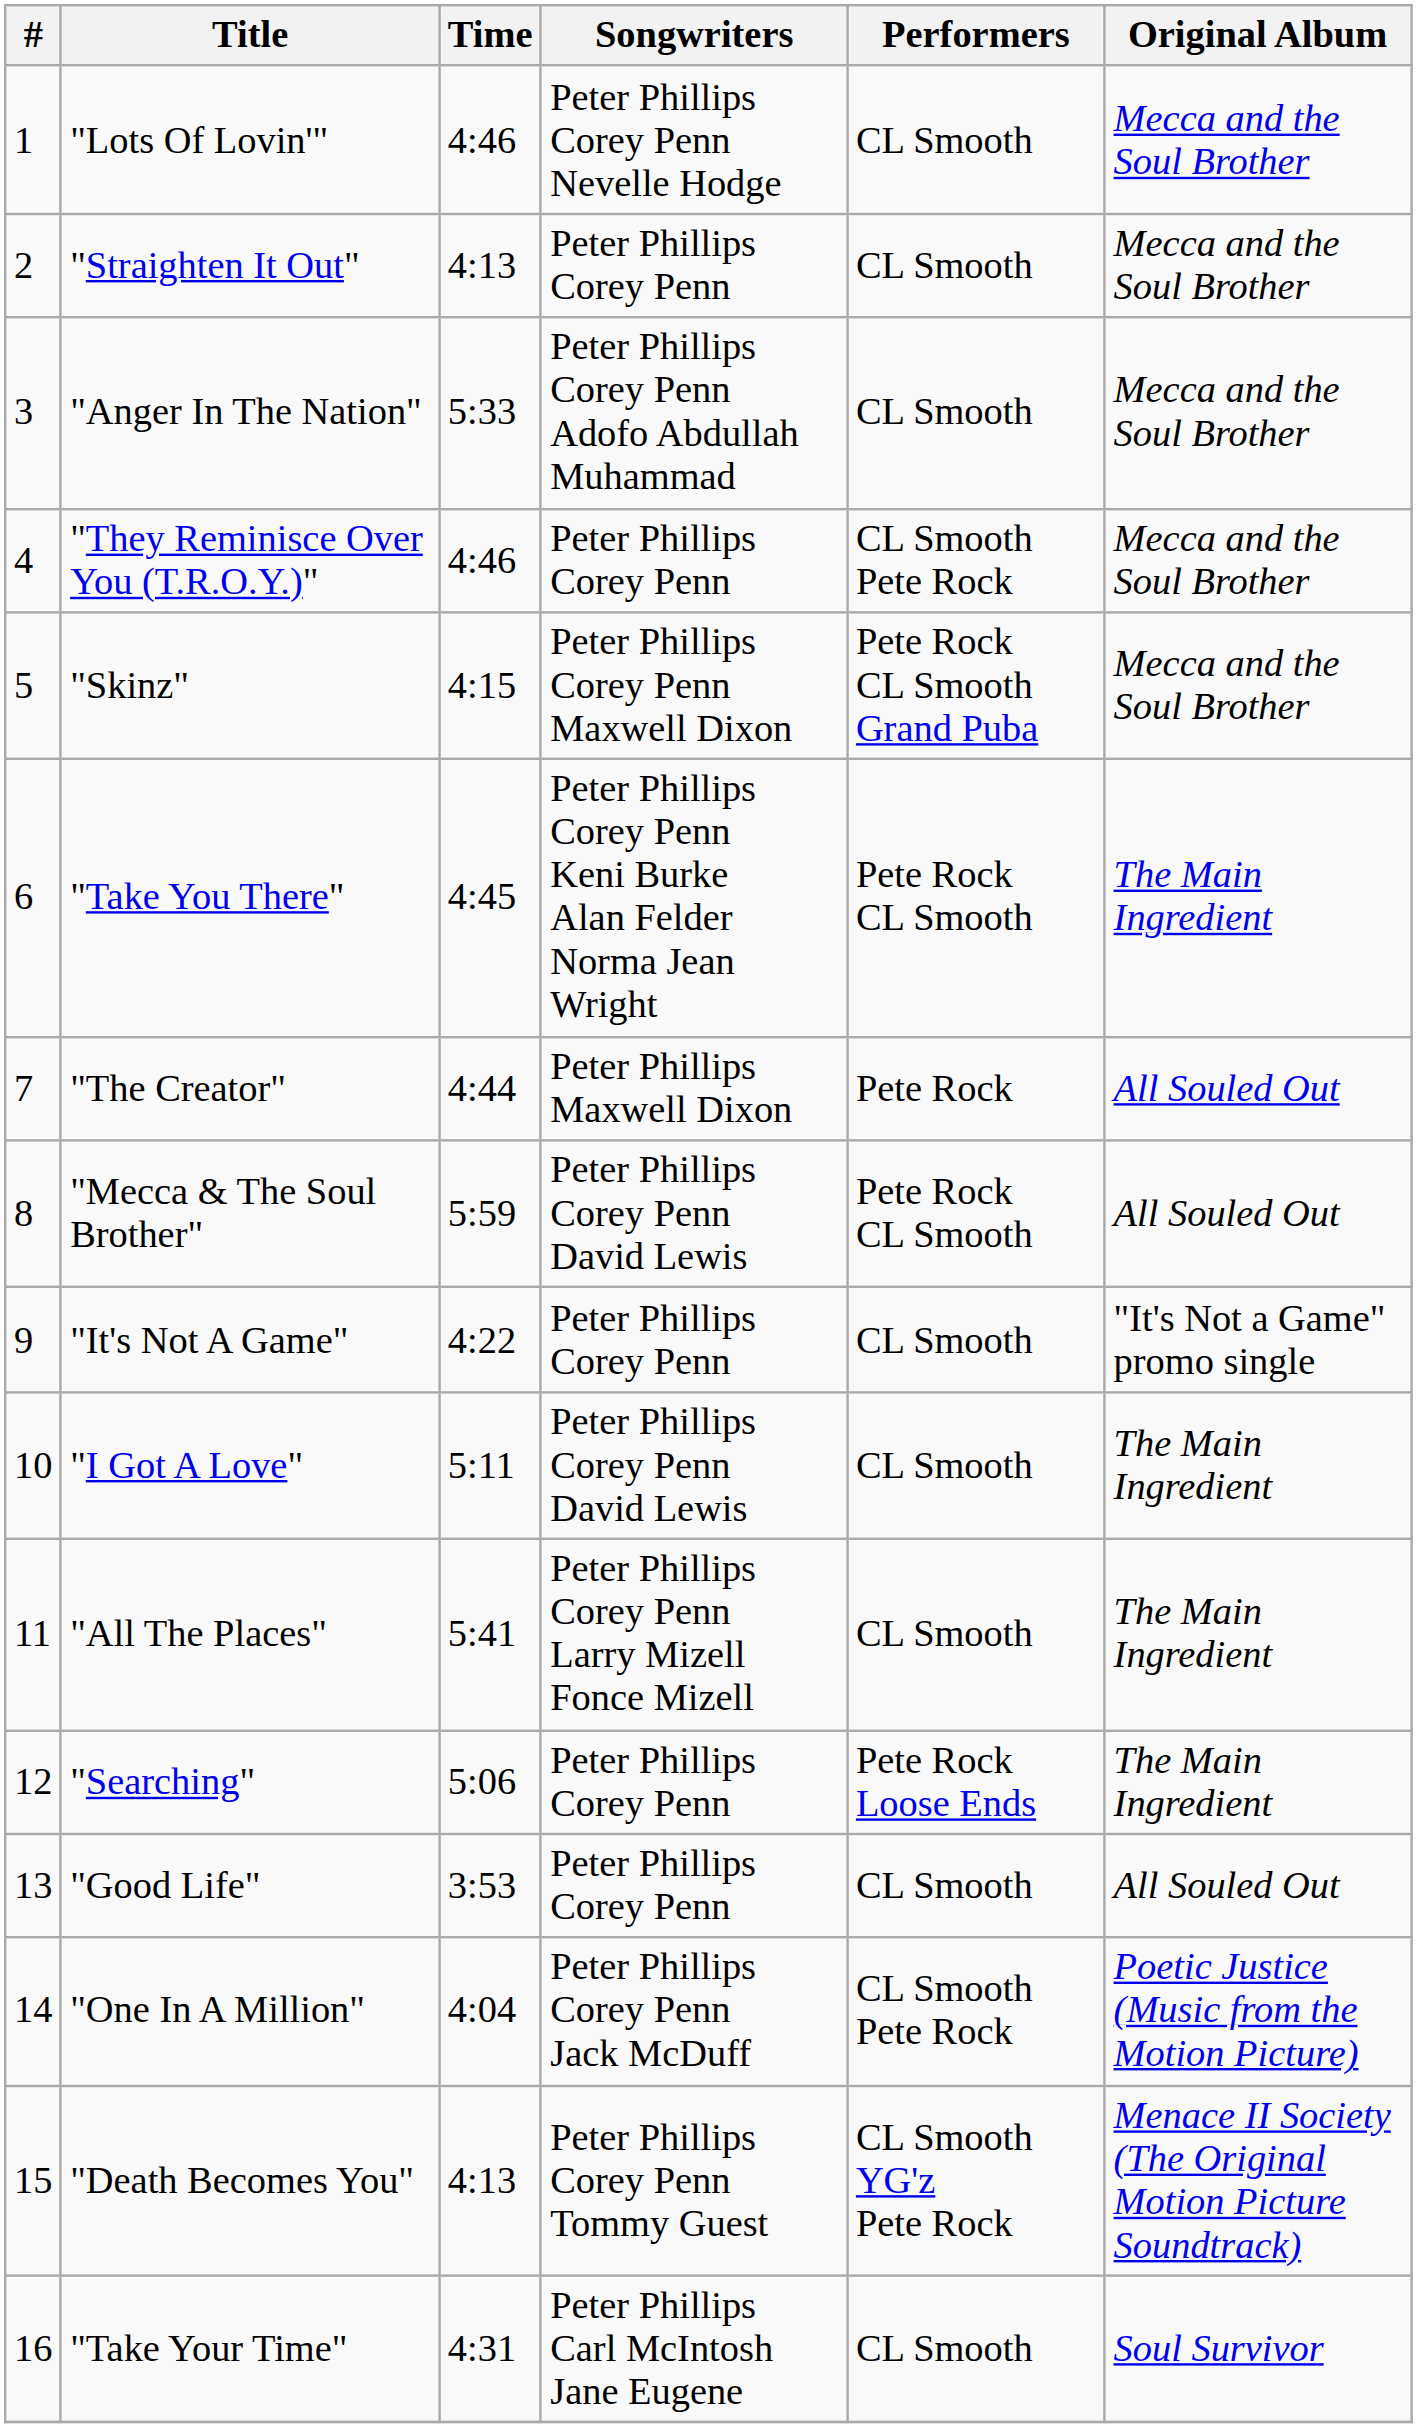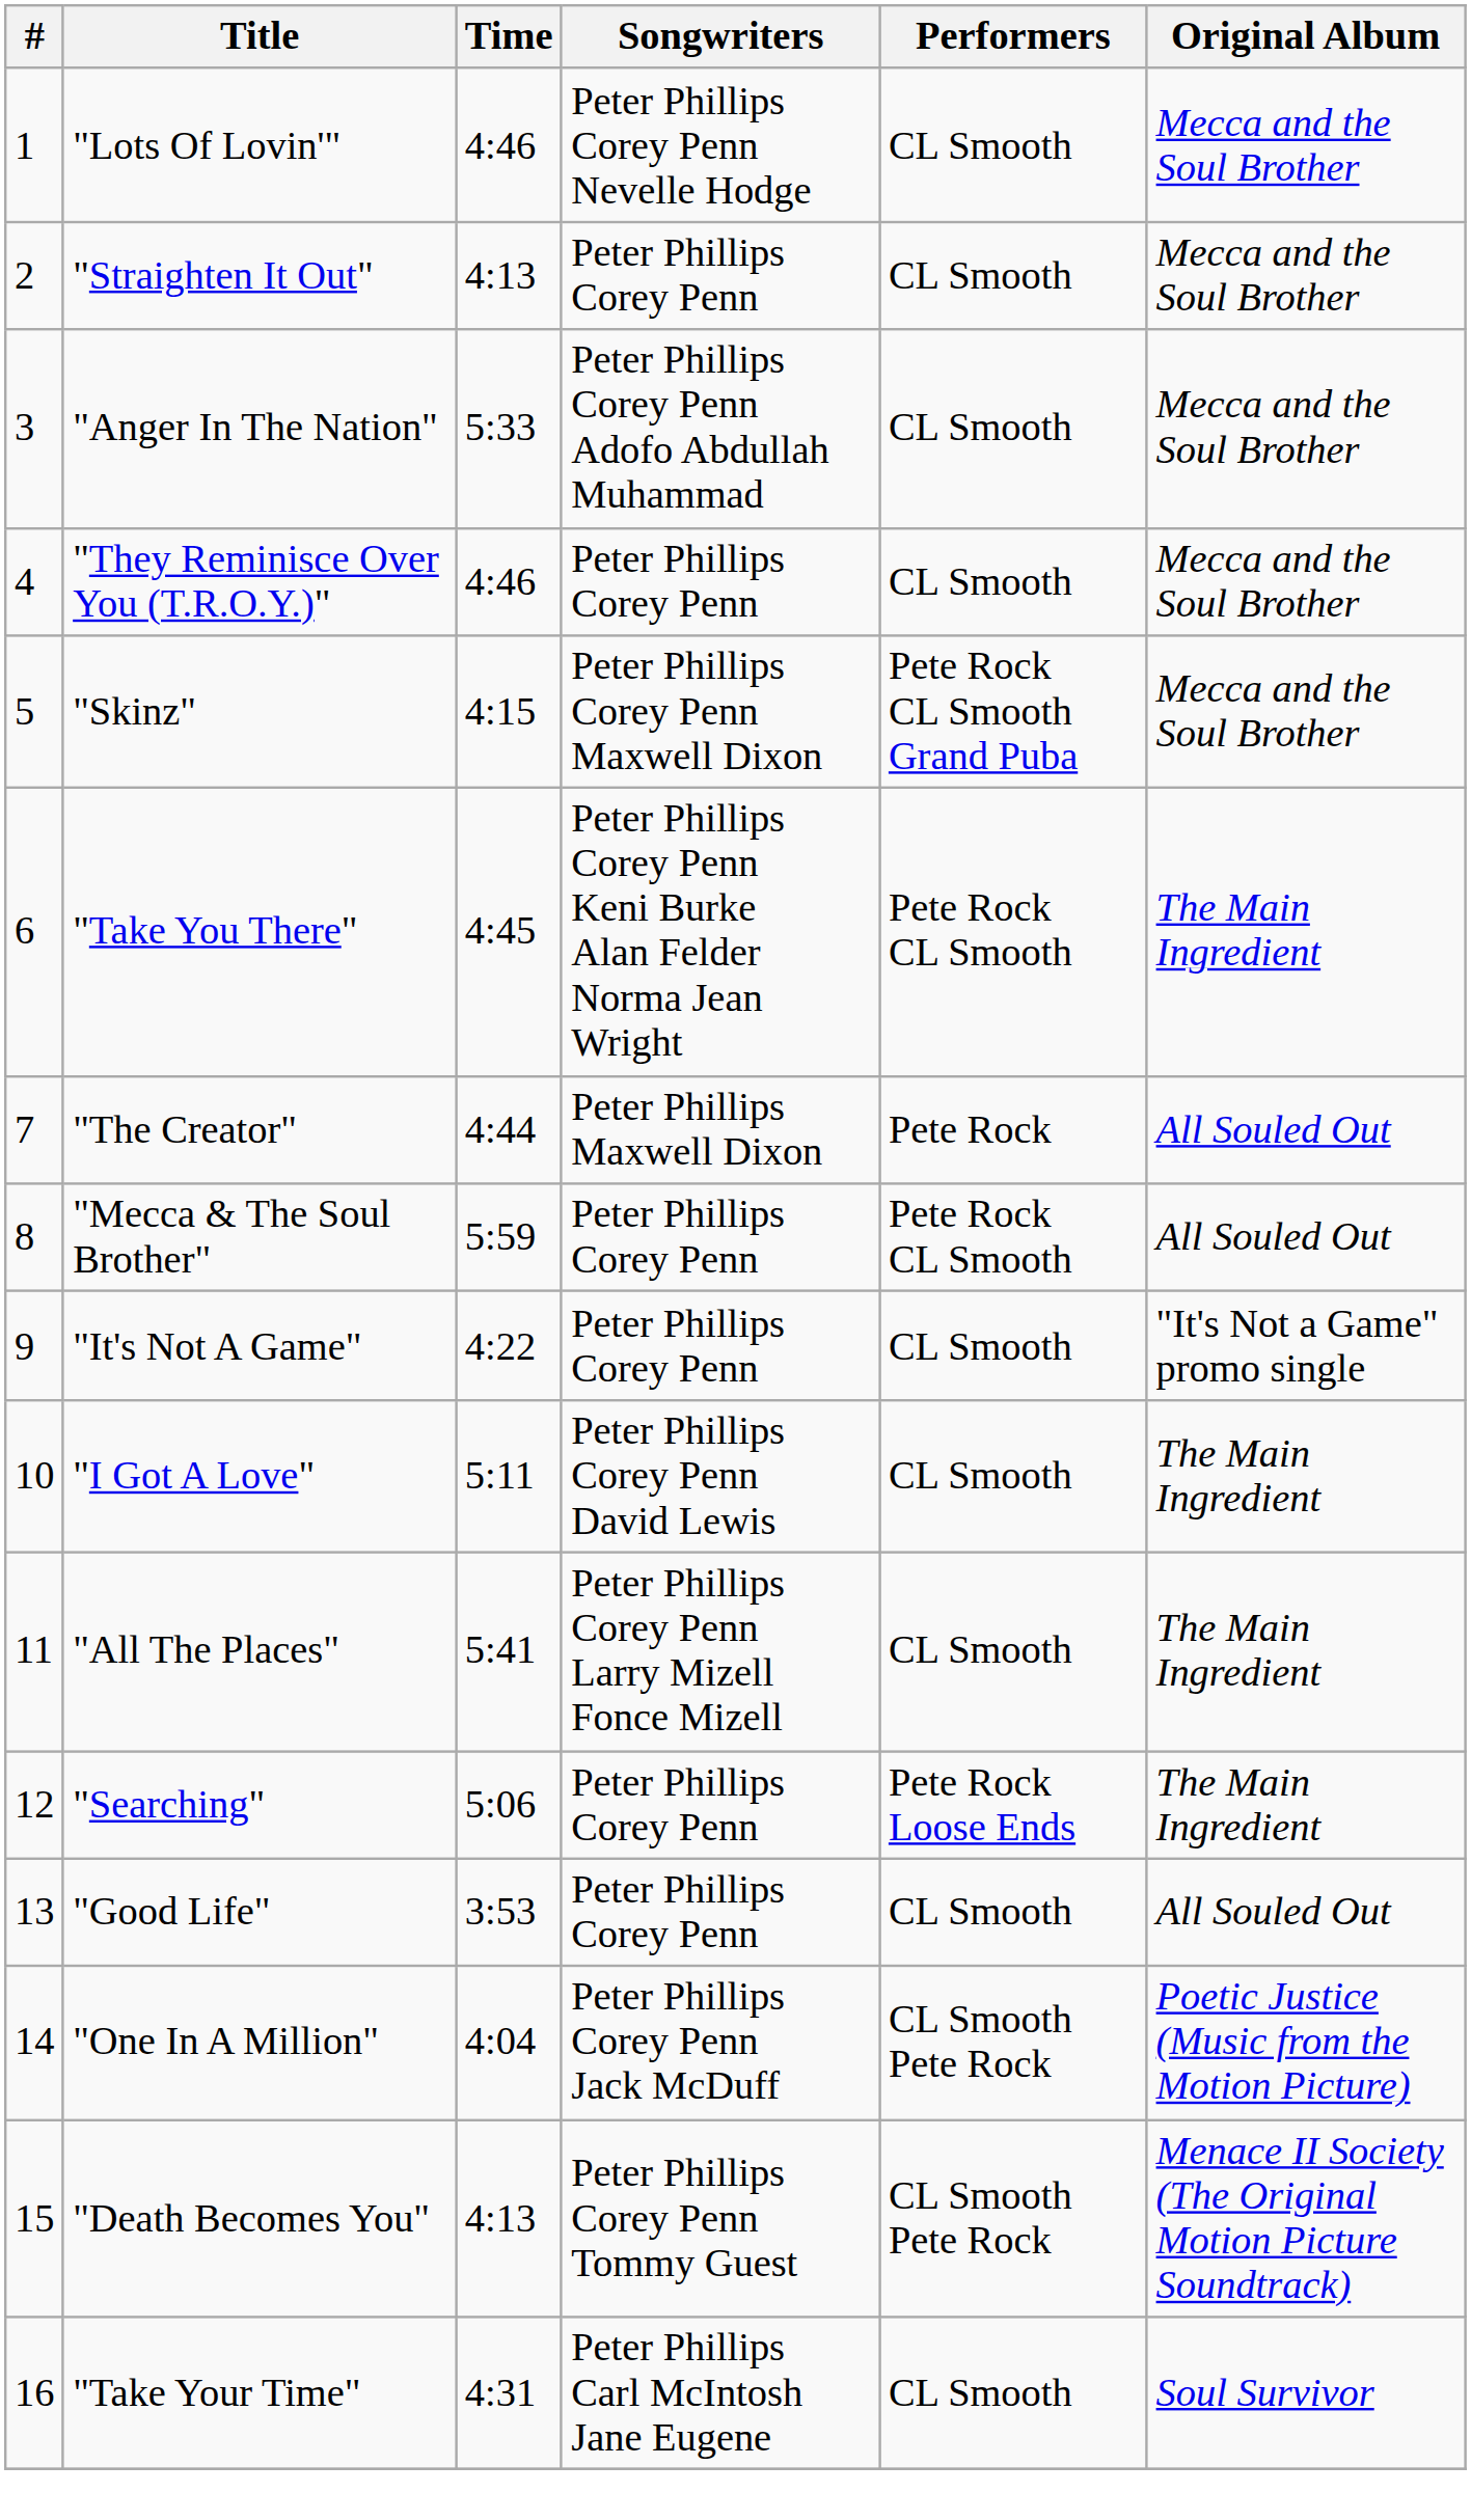 <table class="wikitable">
 <tr>
 <th align="center" width="15">#</th>
 <th align="center" width="150">Title</th>
 <th align="center" width="15">Time</th>
 <th align="center" width="120">Songwriters</th>
 <th align="center" width="100">Performers</th>
 <th align="center" width="120">Original Album</th>
 </tr>
 <tr>
 <td>1</td>
 <td>"Lots Of Lovin'"</td>
 <td>4:46</td>
 <td>Peter Phillips<br>Corey Penn<br>Nevelle Hodge</td>
 <td>CL Smooth</td>
 <td><em><a href='#'>Mecca and the Soul Brother</a></em></td>
 </tr>
 <tr>
 <td>2</td>
 <td>"<a href='#'>Straighten It Out</a>"</td>
 <td>4:13</td>
 <td>Peter Phillips<br>Corey Penn</td>
 <td>CL Smooth</td>
 <td><em>Mecca and the Soul Brother</em></td>
 </tr>
 <tr>
 <td>3</td>
 <td>"Anger In The Nation"</td>
 <td>5:33</td>
 <td>Peter Phillips<br>Corey Penn<br>Adofo Abdullah Muhammad</td>
 <td>CL Smooth</td>
 <td><em>Mecca and the Soul Brother</em></td>
 </tr>
 <tr>
 <td>4</td>
 <td>"<a href='#'>They Reminisce Over You (T.R.O.Y.)</a>"</td>
 <td>4:46</td>
 <td>Peter Phillips<br>Corey Penn</td>
-<td>CL Smooth<br>Pete Rock</td>
+<td>CL Smooth</td>
 <td><em>Mecca and the Soul Brother</em></td>
 </tr>
 <tr>
 <td>5</td>
 <td>"Skinz"</td>
 <td>4:15</td>
 <td>Peter Phillips<br>Corey Penn<br>Maxwell Dixon</td>
 <td>Pete Rock<br>CL Smooth<br><a href='#'>Grand Puba</a></td>
 <td><em>Mecca and the Soul Brother</em></td>
 </tr>
 <tr>
 <td>6</td>
 <td>"<a href='#'>Take You There</a>"</td>
 <td>4:45</td>
 <td>Peter Phillips<br>Corey Penn<br>Keni Burke<br>Alan Felder<br>Norma Jean Wright</td>
 <td>Pete Rock<br>CL Smooth</td>
 <td><em><a href='#'>The Main Ingredient</a></em></td>
 </tr>
 <tr>
 <td>7</td>
 <td>"The Creator"</td>
 <td>4:44</td>
 <td>Peter Phillips<br>Maxwell Dixon</td>
 <td>Pete Rock</td>
 <td><em><a href='#'>All Souled Out</a></em></td>
 </tr>
 <tr>
 <td>8</td>
 <td>"Mecca & The Soul Brother"</td>
 <td>5:59</td>
-<td>Peter Phillips<br>Corey Penn<br>David Lewis</td>
+<td>Peter Phillips<br>Corey Penn</td>
 <td>Pete Rock<br>CL Smooth</td>
 <td><em>All Souled Out</em></td>
 </tr>
 <tr>
 <td>9</td>
 <td>"It's Not A Game"</td>
 <td>4:22</td>
 <td>Peter Phillips<br>Corey Penn</td>
 <td>CL Smooth</td>
 <td>"It's Not a Game" promo single</td>
 </tr>
 <tr>
 <td>10</td>
 <td>"<a href='#'>I Got A Love</a>"</td>
 <td>5:11</td>
 <td>Peter Phillips<br>Corey Penn<br>David Lewis</td>
 <td>CL Smooth</td>
 <td><em>The Main Ingredient</em></td>
 </tr>
 <tr>
 <td>11</td>
 <td>"All The Places"</td>
 <td>5:41</td>
 <td>Peter Phillips<br>Corey Penn<br>Larry Mizell<br>Fonce Mizell</td>
 <td>CL Smooth</td>
 <td><em>The Main Ingredient</em></td>
 </tr>
 <tr>
 <td>12</td>
 <td>"<a href='#'>Searching</a>"</td>
 <td>5:06</td>
 <td>Peter Phillips<br>Corey Penn</td>
 <td>Pete Rock<br><a href='#'>Loose Ends</a></td>
 <td><em>The Main Ingredient</em></td>
 </tr>
 <tr>
 <td>13</td>
 <td>"Good Life"</td>
 <td>3:53</td>
 <td>Peter Phillips<br>Corey Penn</td>
 <td>CL Smooth</td>
 <td><em>All Souled Out</em></td>
 </tr>
 <tr>
 <td>14</td>
 <td>"One In A Million"</td>
 <td>4:04</td>
 <td>Peter Phillips<br>Corey Penn<br>Jack McDuff</td>
 <td>CL Smooth<br>Pete Rock</td>
 <td><em><a href='#'>Poetic Justice (Music from the Motion Picture)</a></em></td>
 </tr>
 <tr>
 <td>15</td>
 <td>"Death Becomes You"</td>
 <td>4:13</td>
 <td>Peter Phillips<br>Corey Penn<br>Tommy Guest</td>
-<td>CL Smooth<br><a href='#'>YG'z</a><br>Pete Rock</td>
+<td>CL Smooth<br>Pete Rock</td>
 <td><em><a href='#'>Menace II Society (The Original Motion Picture Soundtrack)</a></em></td>
 </tr>
 <tr>
 <td>16</td>
 <td>"Take Your Time"</td>
 <td>4:31</td>
 <td>Peter Phillips<br>Carl McIntosh<br>Jane Eugene</td>
 <td>CL Smooth</td>
 <td><em><a href='#'>Soul Survivor</a></em></td>
 </tr>
 <tr>
 </tr>
 </table>
